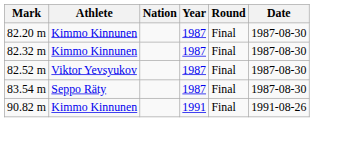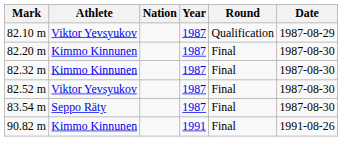 <table class="wikitable sortable">
 <tr>
 <th>Mark</th>
 <th>Athlete</th>
 <th>Nation</th>
 <th>Year</th>
 <th>Round</th>
 <th>Date</th>
+</tr>
+<tr>
+<td>82.10 m</td>
+<td align="left"><a href='#'>Viktor Yevsyukov</a></td>
+<td align="left"></td>
+<td><a href='#'>1987</a></td>
+<td>Qualification</td>
+<td>1987-08-29</td>
 </tr>
 <tr>
 <td>82.20 m</td>
 <td><a href='#'>Kimmo Kinnunen</a></td>
 <td></td>
 <td><a href='#'>1987</a></td>
 <td>Final</td>
 <td>1987-08-30</td>
 </tr>
 <tr>
 <td>82.32 m</td>
 <td><a href='#'>Kimmo Kinnunen</a></td>
 <td></td>
 <td><a href='#'>1987</a></td>
 <td>Final</td>
 <td>1987-08-30</td>
 </tr>
 <tr>
 <td>82.52 m</td>
 <td><a href='#'>Viktor Yevsyukov</a></td>
 <td></td>
 <td><a href='#'>1987</a></td>
 <td>Final</td>
 <td>1987-08-30</td>
 </tr>
 <tr>
 <td>83.54 m</td>
 <td><a href='#'>Seppo Räty</a></td>
 <td></td>
 <td><a href='#'>1987</a></td>
 <td>Final</td>
 <td>1987-08-30</td>
 </tr>
 <tr>
 <td>90.82 m</td>
 <td><a href='#'>Kimmo Kinnunen</a></td>
 <td></td>
 <td><a href='#'>1991</a></td>
 <td>Final</td>
 <td>1991-08-26</td>
 </tr>
 </table>
